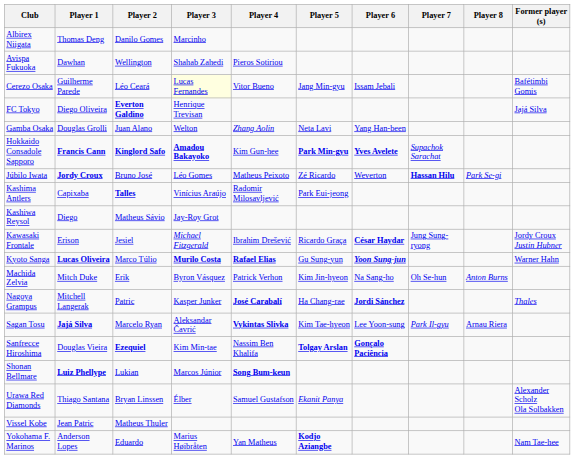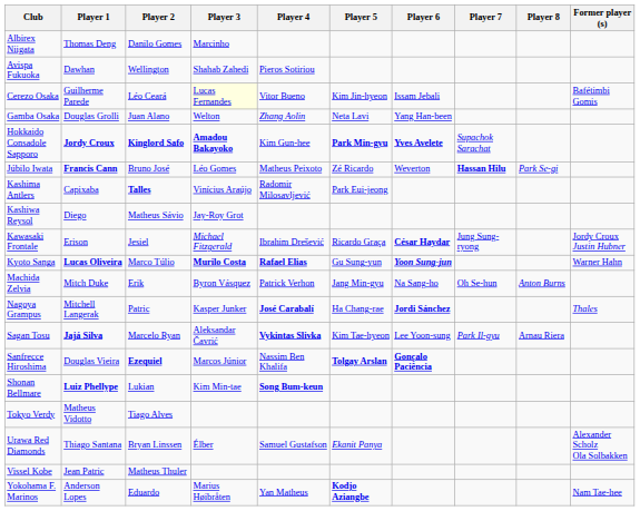 <table class="wikitable sortable" style="font-size:80%;">
 <tr>
 <th width="120">Club</th>
 <th width="160">Player 1</th>
 <th width="160">Player 2</th>
 <th width="160">Player 3</th>
 <th width="160">Player 4</th>
 <th width="160">Player 5</th>
 <th width="160">Player 6</th>
 <th width="160">Player 7</th>
 <th width="160">Player 8</th>
 <th width="160">Former player (s)</th>
 </tr>
 <tr>
 <td><a href='#'>Albirex Niigata</a></td>
 <td> <a href='#'>Thomas Deng</a></td>
 <td> <a href='#'>Danilo Gomes</a></td>
 <td> <a href='#'>Marcinho</a></td>
 <td></td>
 <td></td>
 <td></td>
 <td></td>
 <td></td>
 <td></td>
 </tr>
 <tr>
 <td><a href='#'>Avispa Fukuoka</a></td>
 <td> <a href='#'>Dawhan</a></td>
 <td> <a href='#'>Wellington</a></td>
 <td> <a href='#'>Shahab Zahedi</a></td>
 <td> <a href='#'>Pieros Sotiriou</a></td>
 <td></td>
 <td></td>
 <td></td>
 <td></td>
 <td></td>
 </tr>
 <tr>
 <td><a href='#'>Cerezo Osaka</a></td>
 <td> <a href='#'>Guilherme Parede</a></td>
 <td> <a href='#'>Léo Ceará</a></td>
 <td style="background: lightyellow;"> <a href='#'>Lucas Fernandes</a></td>
 <td> <a href='#'>Vitor Bueno</a></td>
-<td> <a href='#'>Jang Min-gyu</a></td>
+<td> <a href='#'>Kim Jin-hyeon</a></td>
 <td> <a href='#'>Issam Jebali</a></td>
 <td></td>
 <td></td>
 <td> <a href='#'>Bafétimbi Gomis</a></td>
-</tr>
-<tr>
-<td><a href='#'>FC Tokyo</a></td>
-<td> <a href='#'>Diego Oliveira</a></td>
-<td> <strong><a href='#'>Everton Galdino</a></strong></td>
-<td> <a href='#'>Henrique Trevisan</a></td>
-<td></td>
-<td></td>
-<td></td>
-<td></td>
-<td></td>
-<td> <a href='#'>Jajá Silva</a></td>
 </tr>
 <tr>
 <td><a href='#'>Gamba Osaka</a></td>
 <td> <a href='#'>Douglas Grolli</a></td>
 <td> <a href='#'>Juan Alano</a></td>
 <td> <a href='#'>Welton</a></td>
 <td> <em><a href='#'>Zhang Aolin</a></em></td>
 <td> <a href='#'>Neta Lavi</a></td>
 <td> <a href='#'>Yang Han-been</a></td>
 <td></td>
 <td></td>
 <td></td>
 </tr>
 <tr>
 <td><a href='#'>Hokkaido Consadole Sapporo</a></td>
-<td> <strong><a href='#'>Francis Cann</a></strong></td>
+<td> <strong><a href='#'>Jordy Croux</a></strong></td>
 <td> <strong><a href='#'>Kinglord Safo</a></strong></td>
 <td> <strong><a href='#'>Amadou Bakayoko</a></strong></td>
 <td> <a href='#'>Kim Gun-hee</a></td>
 <td> <strong><a href='#'>Park Min-gyu</a></strong></td>
 <td> <strong><a href='#'>Yves Avelete</a></strong></td>
 <td> <em><a href='#'>Supachok Sarachat</a></em></td>
 <td></td>
 <td></td>
 </tr>
 <tr>
 <td><a href='#'>Júbilo Iwata</a></td>
-<td> <strong><a href='#'>Jordy Croux</a></strong></td>
+<td> <strong><a href='#'>Francis Cann</a></strong></td>
 <td> <a href='#'>Bruno José</a></td>
 <td> <a href='#'>Léo Gomes</a></td>
 <td> <a href='#'>Matheus Peixoto</a></td>
 <td> <a href='#'>Zé Ricardo</a></td>
 <td> <a href='#'>Weverton</a></td>
 <td> <strong><a href='#'>Hassan Hilu</a></strong></td>
 <td> <em><a href='#'>Park Se-gi</a></em></td>
 <td></td>
 </tr>
 <tr>
 <td><a href='#'>Kashima Antlers</a></td>
 <td> <a href='#'>Capixaba</a></td>
 <td> <strong><a href='#'>Talles</a></strong></td>
 <td> <a href='#'>Vinícius Araújo</a></td>
 <td> <a href='#'>Radomir Milosavljević</a></td>
 <td> <a href='#'>Park Eui-jeong</a></td>
 <td></td>
 <td></td>
 <td></td>
 <td></td>
 </tr>
 <tr>
 <td><a href='#'>Kashiwa Reysol</a></td>
 <td> <a href='#'>Diego</a></td>
 <td> <a href='#'>Matheus Sávio</a></td>
 <td> <a href='#'>Jay-Roy Grot</a></td>
 <td></td>
 <td></td>
 <td></td>
 <td></td>
 <td></td>
 <td></td>
 </tr>
 <tr>
 <td><a href='#'>Kawasaki Frontale</a></td>
 <td> <a href='#'>Erison</a></td>
 <td> <a href='#'>Jesiel</a></td>
 <td> <em><a href='#'>Michael Fitzgerald</a></em></td>
 <td> <a href='#'>Ibrahim Drešević</a></td>
 <td> <a href='#'>Ricardo Graça</a></td>
 <td> <strong><a href='#'>César Haydar</a></strong></td>
 <td> <a href='#'>Jung Sung-ryong</a></td>
 <td></td>
 <td> <a href='#'>Jordy Croux</a><br> <em><a href='#'>Justin Hubner</a></em></td>
 </tr>
 <tr>
 <td><a href='#'>Kyoto Sanga</a></td>
 <td> <strong><a href='#'>Lucas Oliveira</a></strong></td>
 <td> <a href='#'>Marco Túlio</a></td>
 <td> <strong><a href='#'>Murilo Costa</a></strong></td>
 <td> <strong><a href='#'>Rafael Elias</a></strong></td>
 <td> <a href='#'>Gu Sung-yun</a></td>
 <td> <strong><em><a href='#'>Yoon Sung-jun</a></em></strong></td>
 <td></td>
 <td></td>
 <td> <a href='#'>Warner Hahn</a></td>
 </tr>
 <tr>
 <td><a href='#'>Machida Zelvia</a></td>
 <td> <a href='#'>Mitch Duke</a></td>
 <td> <a href='#'>Erik</a></td>
 <td> <a href='#'>Byron Vásquez</a></td>
 <td> <a href='#'>Patrick Verhon</a></td>
-<td> <a href='#'>Kim Jin-hyeon</a></td>
+<td> <a href='#'>Jang Min-gyu</a></td>
 <td> <a href='#'>Na Sang-ho</a></td>
 <td> <a href='#'>Oh Se-hun</a></td>
 <td> <em><a href='#'>Anton Burns</a></em></td>
 <td></td>
 </tr>
 <tr>
 <td><a href='#'>Nagoya Grampus</a></td>
 <td> <a href='#'>Mitchell Langerak</a></td>
 <td> <a href='#'>Patric</a></td>
 <td> <a href='#'>Kasper Junker</a></td>
 <td> <strong><a href='#'>José Carabalí</a></strong></td>
 <td> <a href='#'>Ha Chang-rae</a></td>
 <td> <strong><a href='#'>Jordi Sánchez</a></strong></td>
 <td></td>
 <td></td>
 <td> <em><a href='#'>Thales</a></em></td>
 </tr>
 <tr>
 <td><a href='#'>Sagan Tosu</a></td>
 <td> <strong><a href='#'>Jajá Silva</a></strong></td>
 <td> <a href='#'>Marcelo Ryan</a></td>
 <td> <a href='#'>Aleksandar Čavrić</a></td>
 <td> <strong><a href='#'>Vykintas Slivka</a></strong></td>
 <td> <a href='#'>Kim Tae-hyeon</a></td>
 <td> <a href='#'>Lee Yoon-sung</a></td>
 <td> <em><a href='#'>Park Il-gyu</a></em></td>
 <td> <a href='#'>Arnau Riera</a></td>
 <td></td>
 </tr>
 <tr>
 <td><a href='#'>Sanfrecce Hiroshima</a></td>
 <td> <a href='#'>Douglas Vieira</a></td>
 <td><strong> <a href='#'>Ezequiel</a></strong></td>
-<td> <a href='#'>Kim Min-tae</a></td>
+<td> <a href='#'>Marcos Júnior</a></td>
 <td> <a href='#'>Nassim Ben Khalifa</a></td>
 <td> <strong><a href='#'>Tolgay Arslan</a></strong></td>
 <td> <strong><a href='#'>Gonçalo Paciência</a></strong></td>
 <td></td>
 <td></td>
 <td></td>
 </tr>
 <tr>
 <td><a href='#'>Shonan Bellmare</a></td>
 <td> <strong><a href='#'>Luiz Phellype</a></strong></td>
 <td> <a href='#'>Lukian</a></td>
-<td> <a href='#'>Marcos Júnior</a></td>
+<td> <a href='#'>Kim Min-tae</a></td>
 <td><strong> <a href='#'>Song Bum-keun</a></strong></td>
+<td></td>
+<td></td>
+<td></td>
+<td></td>
+<td></td>
+</tr>
+<tr>
+<td><a href='#'>Tokyo Verdy</a></td>
+<td> <a href='#'>Matheus Vidotto</a></td>
+<td> <a href='#'>Tiago Alves</a></td>
+<td></td>
+<td></td>
 <td></td>
 <td></td>
 <td></td>
 <td></td>
 <td></td>
 </tr>
 <tr>
 <td><a href='#'>Urawa Red Diamonds</a></td>
 <td> <a href='#'>Thiago Santana</a></td>
 <td> <a href='#'>Bryan Linssen</a></td>
 <td> <a href='#'>Élber</a></td>
 <td> <a href='#'>Samuel Gustafson</a></td>
 <td> <em><a href='#'>Ekanit Panya</a></em></td>
 <td></td>
 <td></td>
 <td></td>
 <td> <a href='#'>Alexander Scholz</a><br> <a href='#'>Ola Solbakken</a><br></td>
 </tr>
 <tr>
 <td><a href='#'>Vissel Kobe</a></td>
 <td> <a href='#'>Jean Patric</a></td>
 <td> <a href='#'>Matheus Thuler</a></td>
 <td></td>
 <td></td>
 <td></td>
 <td></td>
 <td></td>
 <td></td>
 <td></td>
 </tr>
 <tr>
 <td><a href='#'>Yokohama F. Marinos</a></td>
 <td> <a href='#'>Anderson Lopes</a></td>
 <td> <a href='#'>Eduardo</a></td>
 <td> <a href='#'>Marius Høibråten</a></td>
 <td> <a href='#'>Yan Matheus</a></td>
 <td> <strong><a href='#'>Kodjo Aziangbe</a></strong></td>
 <td></td>
 <td></td>
 <td></td>
 <td> <a href='#'>Nam Tae-hee</a></td>
 </tr>
 </table>
